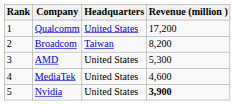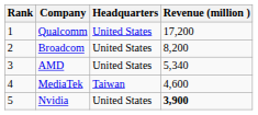 <table class="wikitable">
 <tr>
 <th>Rank</th>
 <th>Company</th>
 <th>Headquarters</th>
 <th>Revenue (million )</th>
 </tr>
 <tr>
 <td>1</td>
 <td><a href='#'>Qualcomm</a></td>
 <td><a href='#'>United States</a></td>
 <td>17,200</td>
 </tr>
 <tr>
 <td>2</td>
 <td><a href='#'>Broadcom</a></td>
-<td><a href='#'>Taiwan</a></td>
+<td>United States</td>
 <td>8,200</td>
 </tr>
 <tr>
 <td>3</td>
 <td><a href='#'>AMD</a></td>
 <td>United States</td>
-<td>5,300</td>
+<td>5,340</td>
 </tr>
 <tr>
 <td>4</td>
 <td><a href='#'>MediaTek</a></td>
-<td>United States</td>
+<td><a href='#'>Taiwan</a></td>
 <td>4,600</td>
 </tr>
 <tr>
 <td>5</td>
 <td><a href='#'>Nvidia</a></td>
 <td>United States</td>
 <td><strong>3,900</strong></td>
 </tr>
 </table>
